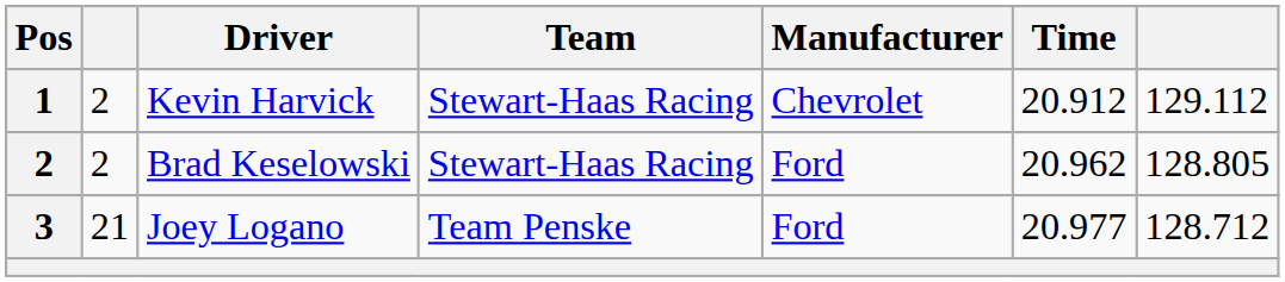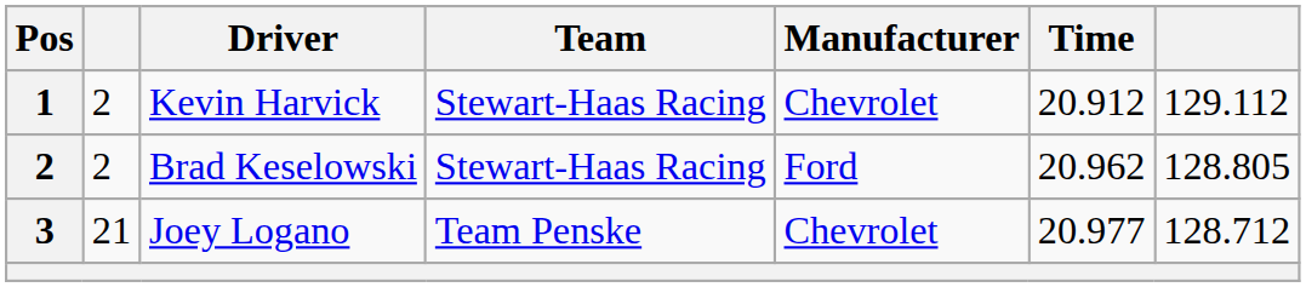 <table class="wikitable" style="font-size:95%">
 <tr>
 <th>Pos</th>
 <th></th>
 <th>Driver</th>
 <th>Team</th>
 <th>Manufacturer</th>
 <th>Time</th>
 <th></th>
 </tr>
 <tr>
 <th>1</th>
 <td>2</td>
 <td><a href='#'>Kevin Harvick</a></td>
 <td><a href='#'>Stewart-Haas Racing</a></td>
 <td><a href='#'>Chevrolet</a></td>
 <td>20.912</td>
 <td>129.112</td>
 </tr>
 <tr>
 <th>2</th>
 <td>2</td>
 <td><a href='#'>Brad Keselowski</a></td>
 <td><a href='#'>Stewart-Haas Racing</a></td>
 <td><a href='#'>Ford</a></td>
 <td>20.962</td>
 <td>128.805</td>
 </tr>
 <tr>
 <th>3</th>
 <td>21</td>
 <td><a href='#'>Joey Logano</a></td>
 <td><a href='#'>Team Penske</a></td>
-<td><a href='#'>Ford</a></td>
+<td><a href='#'>Chevrolet</a></td>
 <td>20.977</td>
 <td>128.712</td>
 </tr>
 <tr>
 <th colspan="7"></th>
 </tr>
 </table>
